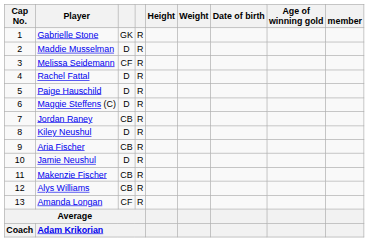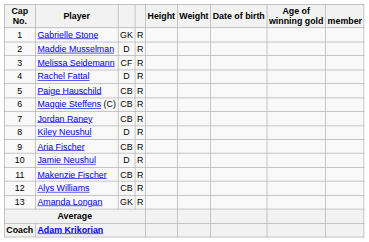 <table class="wikitable sortable" style="text-align: center; font-size: 85%; margin-left: 1em;">
 <tr>
 <th>Cap<br>No.</th>
 <th>Player</th>
 <th></th>
 <th></th>
 <th>Height</th>
 <th>Weight</th>
 <th>Date of birth</th>
 <th>Age of<br>winning gold</th>
 <th><br>member</th>
 </tr>
 <tr>
 <td>1</td>
 <td style="text-align: left;" data-sort-value="Stone, Gabrielle"><a href='#'>Gabrielle Stone</a></td>
 <td>GK</td>
 <td>R</td>
 <td style="text-align: left;"></td>
 <td style="text-align: right;"></td>
 <td style="text-align: right;"></td>
 <td style="text-align: left;"></td>
 <td></td>
 </tr>
 <tr>
 <td>2</td>
 <td style="text-align: left;" data-sort-value="Musselman, Maddie"><a href='#'>Maddie Musselman</a></td>
 <td>D</td>
 <td>R</td>
 <td style="text-align: left;"></td>
 <td style="text-align: right;"></td>
 <td style="text-align: right;"></td>
 <td style="text-align: left;"></td>
 <td></td>
 </tr>
 <tr>
 <td>3</td>
 <td style="text-align: left;" data-sort-value="Seidemann, Melissa"><a href='#'>Melissa Seidemann</a></td>
 <td>CF</td>
 <td>R</td>
 <td style="text-align: left;"></td>
 <td style="text-align: right;"></td>
 <td style="text-align: right;"></td>
 <td style="text-align: left;"></td>
 <td></td>
 </tr>
 <tr>
 <td>4</td>
 <td style="text-align: left;" data-sort-value="Fattal, Rachel"><a href='#'>Rachel Fattal</a></td>
 <td>D</td>
 <td>R</td>
 <td style="text-align: left;"></td>
 <td style="text-align: right;"></td>
 <td style="text-align: right;"></td>
 <td style="text-align: left;"></td>
 <td></td>
 </tr>
 <tr>
 <td>5</td>
 <td style="text-align: left;" data-sort-value="Hauschild, Paige"><a href='#'>Paige Hauschild</a></td>
-<td>D</td>
+<td>CB</td>
 <td>R</td>
 <td style="text-align: left;"></td>
 <td style="text-align: right;"></td>
 <td style="text-align: right;"></td>
 <td style="text-align: left;"></td>
 <td></td>
 </tr>
 <tr>
 <td>6</td>
 <td style="text-align: left;" data-sort-value="Steffens, Maggie"><a href='#'>Maggie Steffens</a> (C)</td>
-<td>D</td>
+<td>CB</td>
 <td>R</td>
 <td style="text-align: left;"></td>
 <td style="text-align: right;"></td>
 <td style="text-align: right;"></td>
 <td style="text-align: left;"></td>
 <td></td>
 </tr>
 <tr>
 <td>7</td>
 <td style="text-align: left;" data-sort-value="Raney, Jordan"><a href='#'>Jordan Raney</a></td>
 <td>CB</td>
 <td>R</td>
 <td style="text-align: left;"></td>
 <td style="text-align: right;"></td>
 <td style="text-align: right;"></td>
 <td style="text-align: left;"></td>
 <td></td>
 </tr>
 <tr>
 <td>8</td>
 <td style="text-align: left;" data-sort-value="Neushul, Kiley"><a href='#'>Kiley Neushul</a></td>
 <td>D</td>
 <td>R</td>
 <td style="text-align: left;"></td>
 <td style="text-align: right;"></td>
 <td style="text-align: right;"></td>
 <td style="text-align: left;"></td>
 <td></td>
 </tr>
 <tr>
 <td>9</td>
 <td style="text-align: left;" data-sort-value="Fischer, Aria"><a href='#'>Aria Fischer</a></td>
 <td>CB</td>
 <td>R</td>
 <td style="text-align: left;"></td>
 <td style="text-align: right;"></td>
 <td style="text-align: right;"></td>
 <td style="text-align: left;"></td>
 <td></td>
 </tr>
 <tr>
 <td>10</td>
 <td style="text-align: left;" data-sort-value="Neushul, Jamie"><a href='#'>Jamie Neushul</a></td>
 <td>D</td>
 <td>R</td>
 <td style="text-align: left;"></td>
 <td style="text-align: right;"></td>
 <td style="text-align: right;"></td>
 <td style="text-align: left;"></td>
 <td></td>
 </tr>
 <tr>
 <td>11</td>
 <td style="text-align: left;" data-sort-value="Fischer, Makenzie"><a href='#'>Makenzie Fischer</a></td>
 <td>CB</td>
 <td>R</td>
 <td style="text-align: left;"></td>
 <td style="text-align: right;"></td>
 <td style="text-align: right;"></td>
 <td style="text-align: left;"></td>
 <td></td>
 </tr>
 <tr>
 <td>12</td>
 <td style="text-align: left;" data-sort-value="Williams, Alys"><a href='#'>Alys Williams</a></td>
 <td>CB</td>
 <td>R</td>
 <td style="text-align: left;"></td>
 <td style="text-align: right;"></td>
 <td style="text-align: right;"></td>
 <td style="text-align: left;"></td>
 <td></td>
 </tr>
 <tr>
 <td>13</td>
 <td style="text-align: left;" data-sort-value="Longan, Amanda"><a href='#'>Amanda Longan</a></td>
-<td>CF</td>
+<td>GK</td>
 <td>R</td>
 <td style="text-align: left;"></td>
 <td style="text-align: right;"></td>
 <td style="text-align: right;"></td>
 <td style="text-align: left;"></td>
 <td></td>
 </tr>
 <tr>
 <th colspan="4">Average</th>
 <th style="text-align: left;"></th>
 <th style="text-align: right;"></th>
 <th style="text-align: right;"></th>
 <th style="text-align: left;"></th>
 <th></th>
 </tr>
 <tr>
 <th>Coach</th>
 <th colspan="3" style="text-align: left;"><a href='#'>Adam Krikorian</a></th>
 <th style="text-align: left;"></th>
 <th></th>
 <th style="text-align: right;"></th>
 <th style="text-align: left;"></th>
 <th></th>
 </tr>
 </table>
